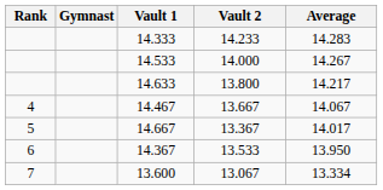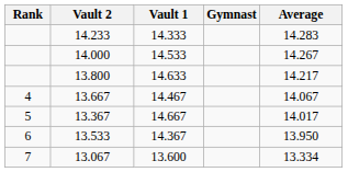 <table class="wikitable" style="text-align:center">
 <tr>
 <th scope="col" style="width:50px;">Rank</th>
+<th style="width:6em">Vault 2</th>
+<th style="width:5em">Vault 1</th>
 <th>Gymnast</th>
-<th style="width:5em">Vault 1</th>
-<th style="width:6em">Vault 2</th>
 <th style="width:6em">Average</th>
 </tr>
 <tr>
 <td></td>
+<td>14.233</td>
+<td>14.333</td>
 <td align=left></td>
-<td>14.333</td>
-<td>14.233</td>
 <td>14.283</td>
 </tr>
 <tr>
 <td></td>
+<td>14.000</td>
+<td>14.533</td>
 <td align=left></td>
-<td>14.533</td>
-<td>14.000</td>
 <td>14.267</td>
 </tr>
 <tr>
 <td></td>
+<td>13.800</td>
+<td>14.633</td>
 <td align=left></td>
-<td>14.633</td>
-<td>13.800</td>
 <td>14.217</td>
 </tr>
 <tr>
 <td>4</td>
+<td>13.667</td>
+<td>14.467</td>
 <td align=left></td>
-<td>14.467</td>
-<td>13.667</td>
 <td>14.067</td>
 </tr>
 <tr>
 <td>5</td>
+<td>13.367</td>
+<td>14.667</td>
 <td align=left></td>
-<td>14.667</td>
-<td>13.367</td>
 <td>14.017</td>
 </tr>
 <tr>
 <td>6</td>
+<td>13.533</td>
+<td>14.367</td>
 <td align=left></td>
-<td>14.367</td>
-<td>13.533</td>
 <td>13.950</td>
 </tr>
 <tr>
 <td>7</td>
+<td>13.067</td>
+<td>13.600</td>
 <td align=left></td>
-<td>13.600</td>
-<td>13.067</td>
 <td>13.334</td>
 </tr>
 </table>
